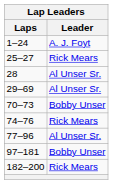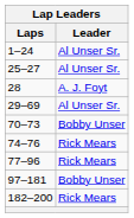 <table class="wikitable">
 <tr>
 <th colspan=4>Lap Leaders</th>
 </tr>
 <tr>
 <th>Laps</th>
 <th>Leader</th>
 </tr>
 <tr>
 <td>1–24</td>
-<td><a href='#'>A. J. Foyt</a></td>
+<td><a href='#'>Al Unser Sr.</a></td>
 </tr>
 <tr>
 <td>25–27</td>
-<td><a href='#'>Rick Mears</a></td>
+<td><a href='#'>Al Unser Sr.</a></td>
 </tr>
 <tr>
 <td>28</td>
-<td><a href='#'>Al Unser Sr.</a></td>
+<td><a href='#'>A. J. Foyt</a></td>
 </tr>
 <tr>
 <td>29–69</td>
 <td><a href='#'>Al Unser Sr.</a></td>
 </tr>
 <tr>
 <td>70–73</td>
 <td><a href='#'>Bobby Unser</a></td>
 </tr>
 <tr>
 <td>74–76</td>
 <td><a href='#'>Rick Mears</a></td>
 </tr>
 <tr>
 <td>77–96</td>
-<td><a href='#'>Al Unser Sr.</a></td>
+<td><a href='#'>Rick Mears</a></td>
 </tr>
 <tr>
 <td>97–181</td>
 <td><a href='#'>Bobby Unser</a></td>
 </tr>
 <tr>
 <td>182–200</td>
 <td><a href='#'>Rick Mears</a></td>
 </tr>
 <tr>
 <th colspan=4></th>
 </tr>
 </table>
